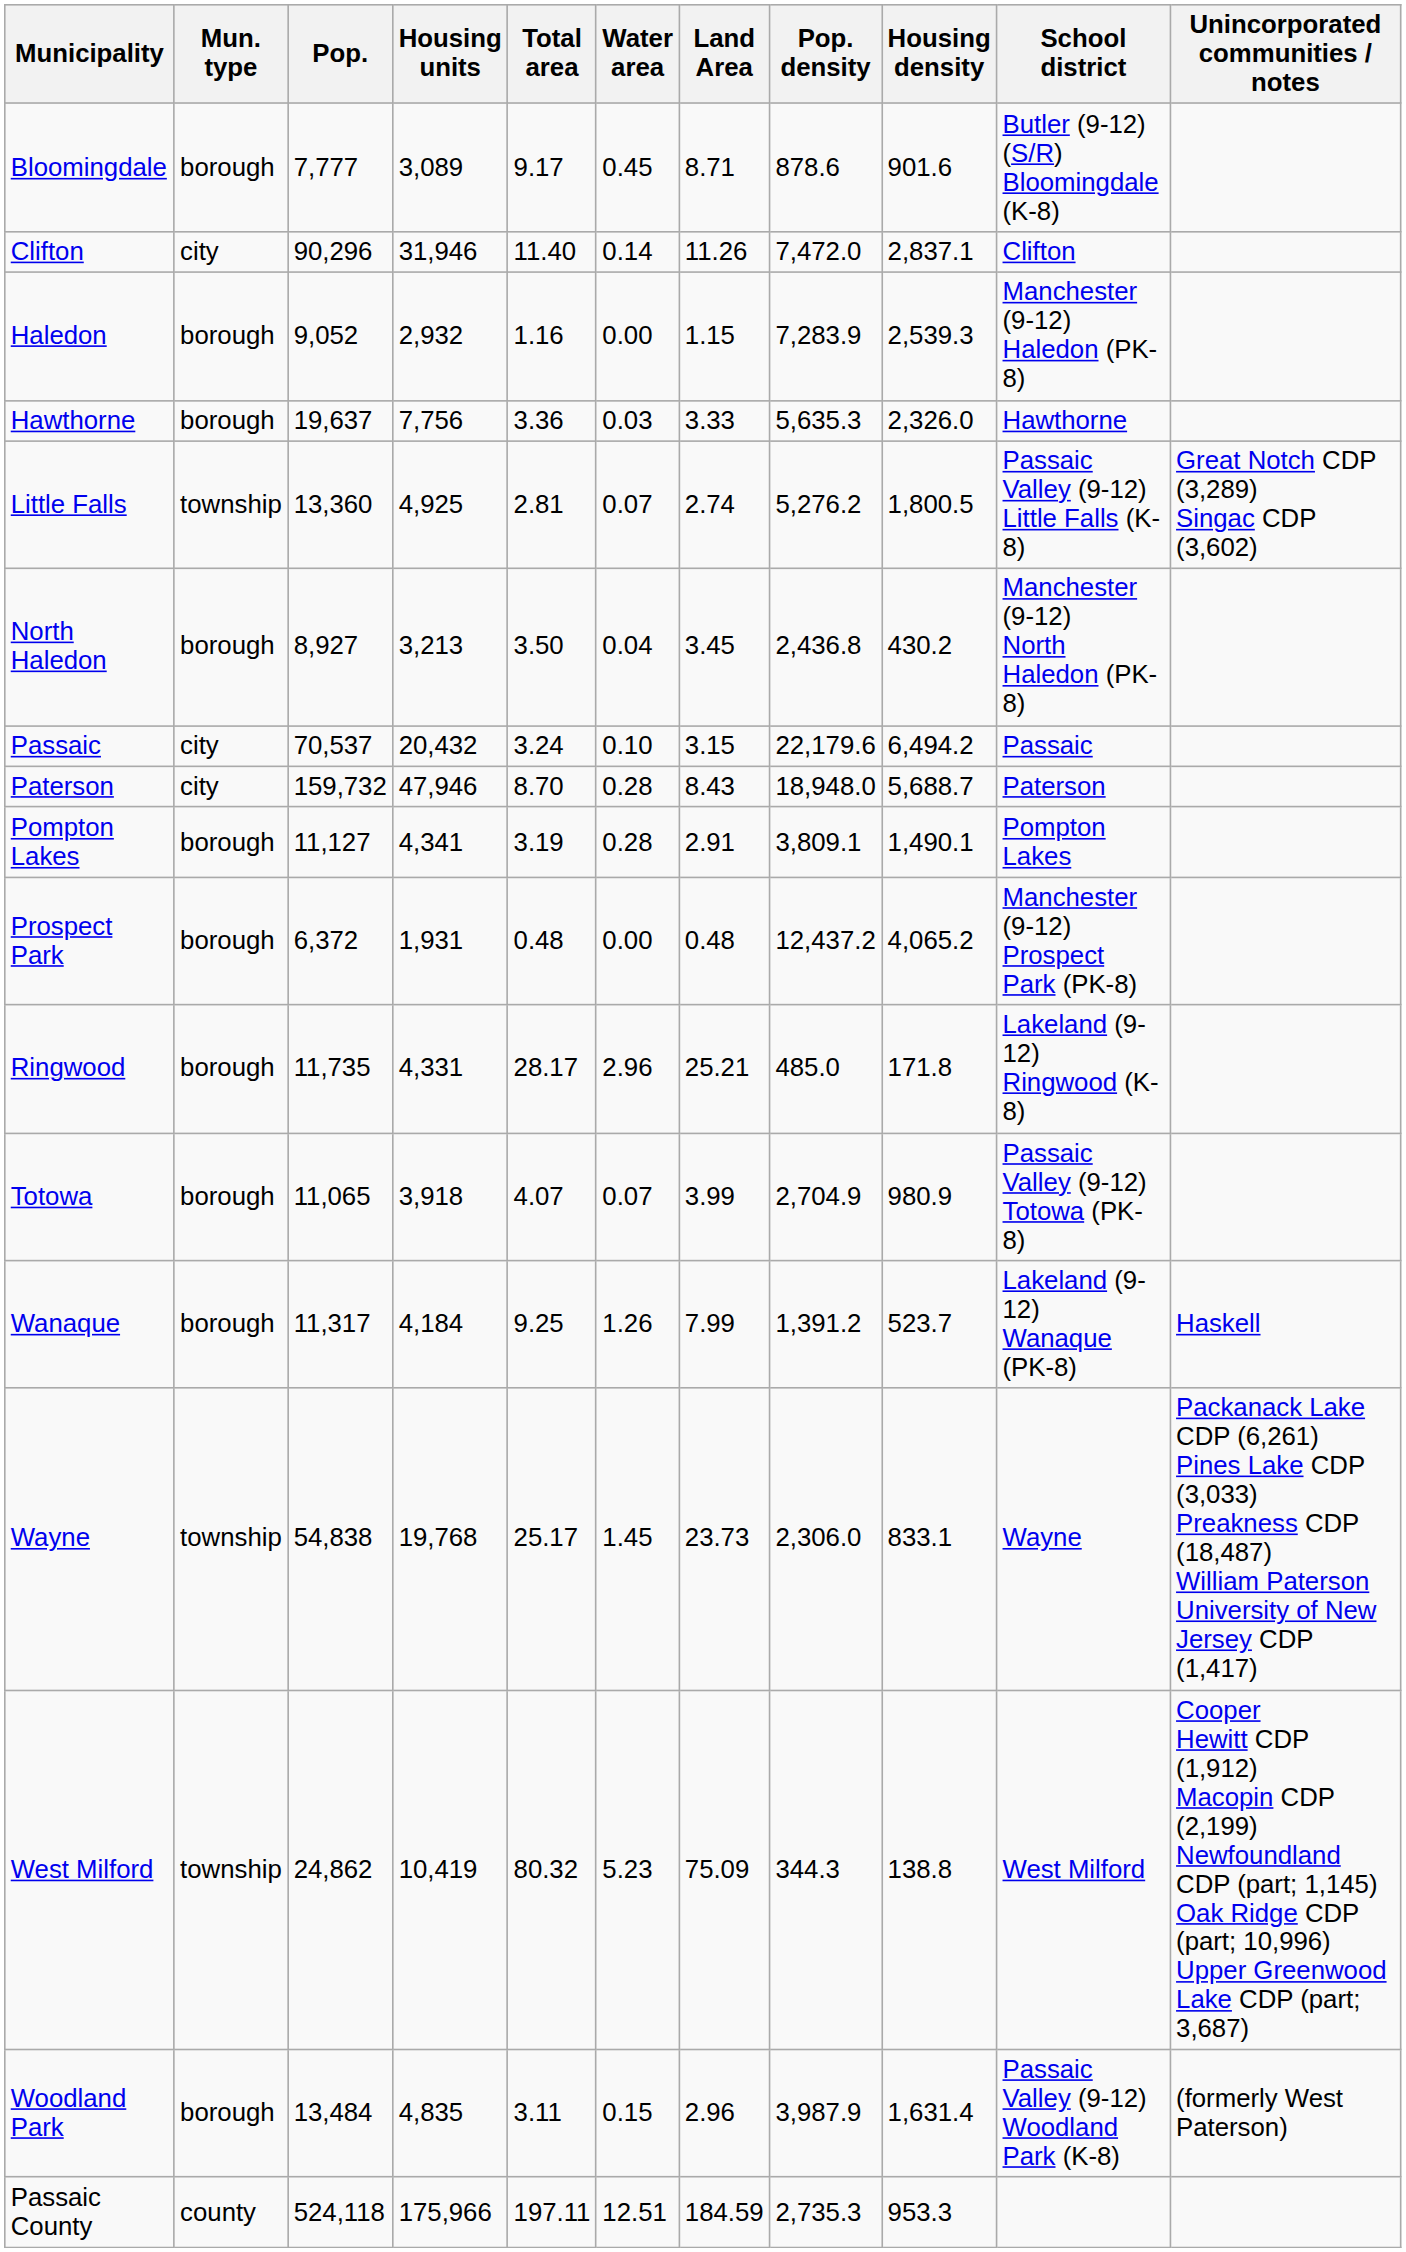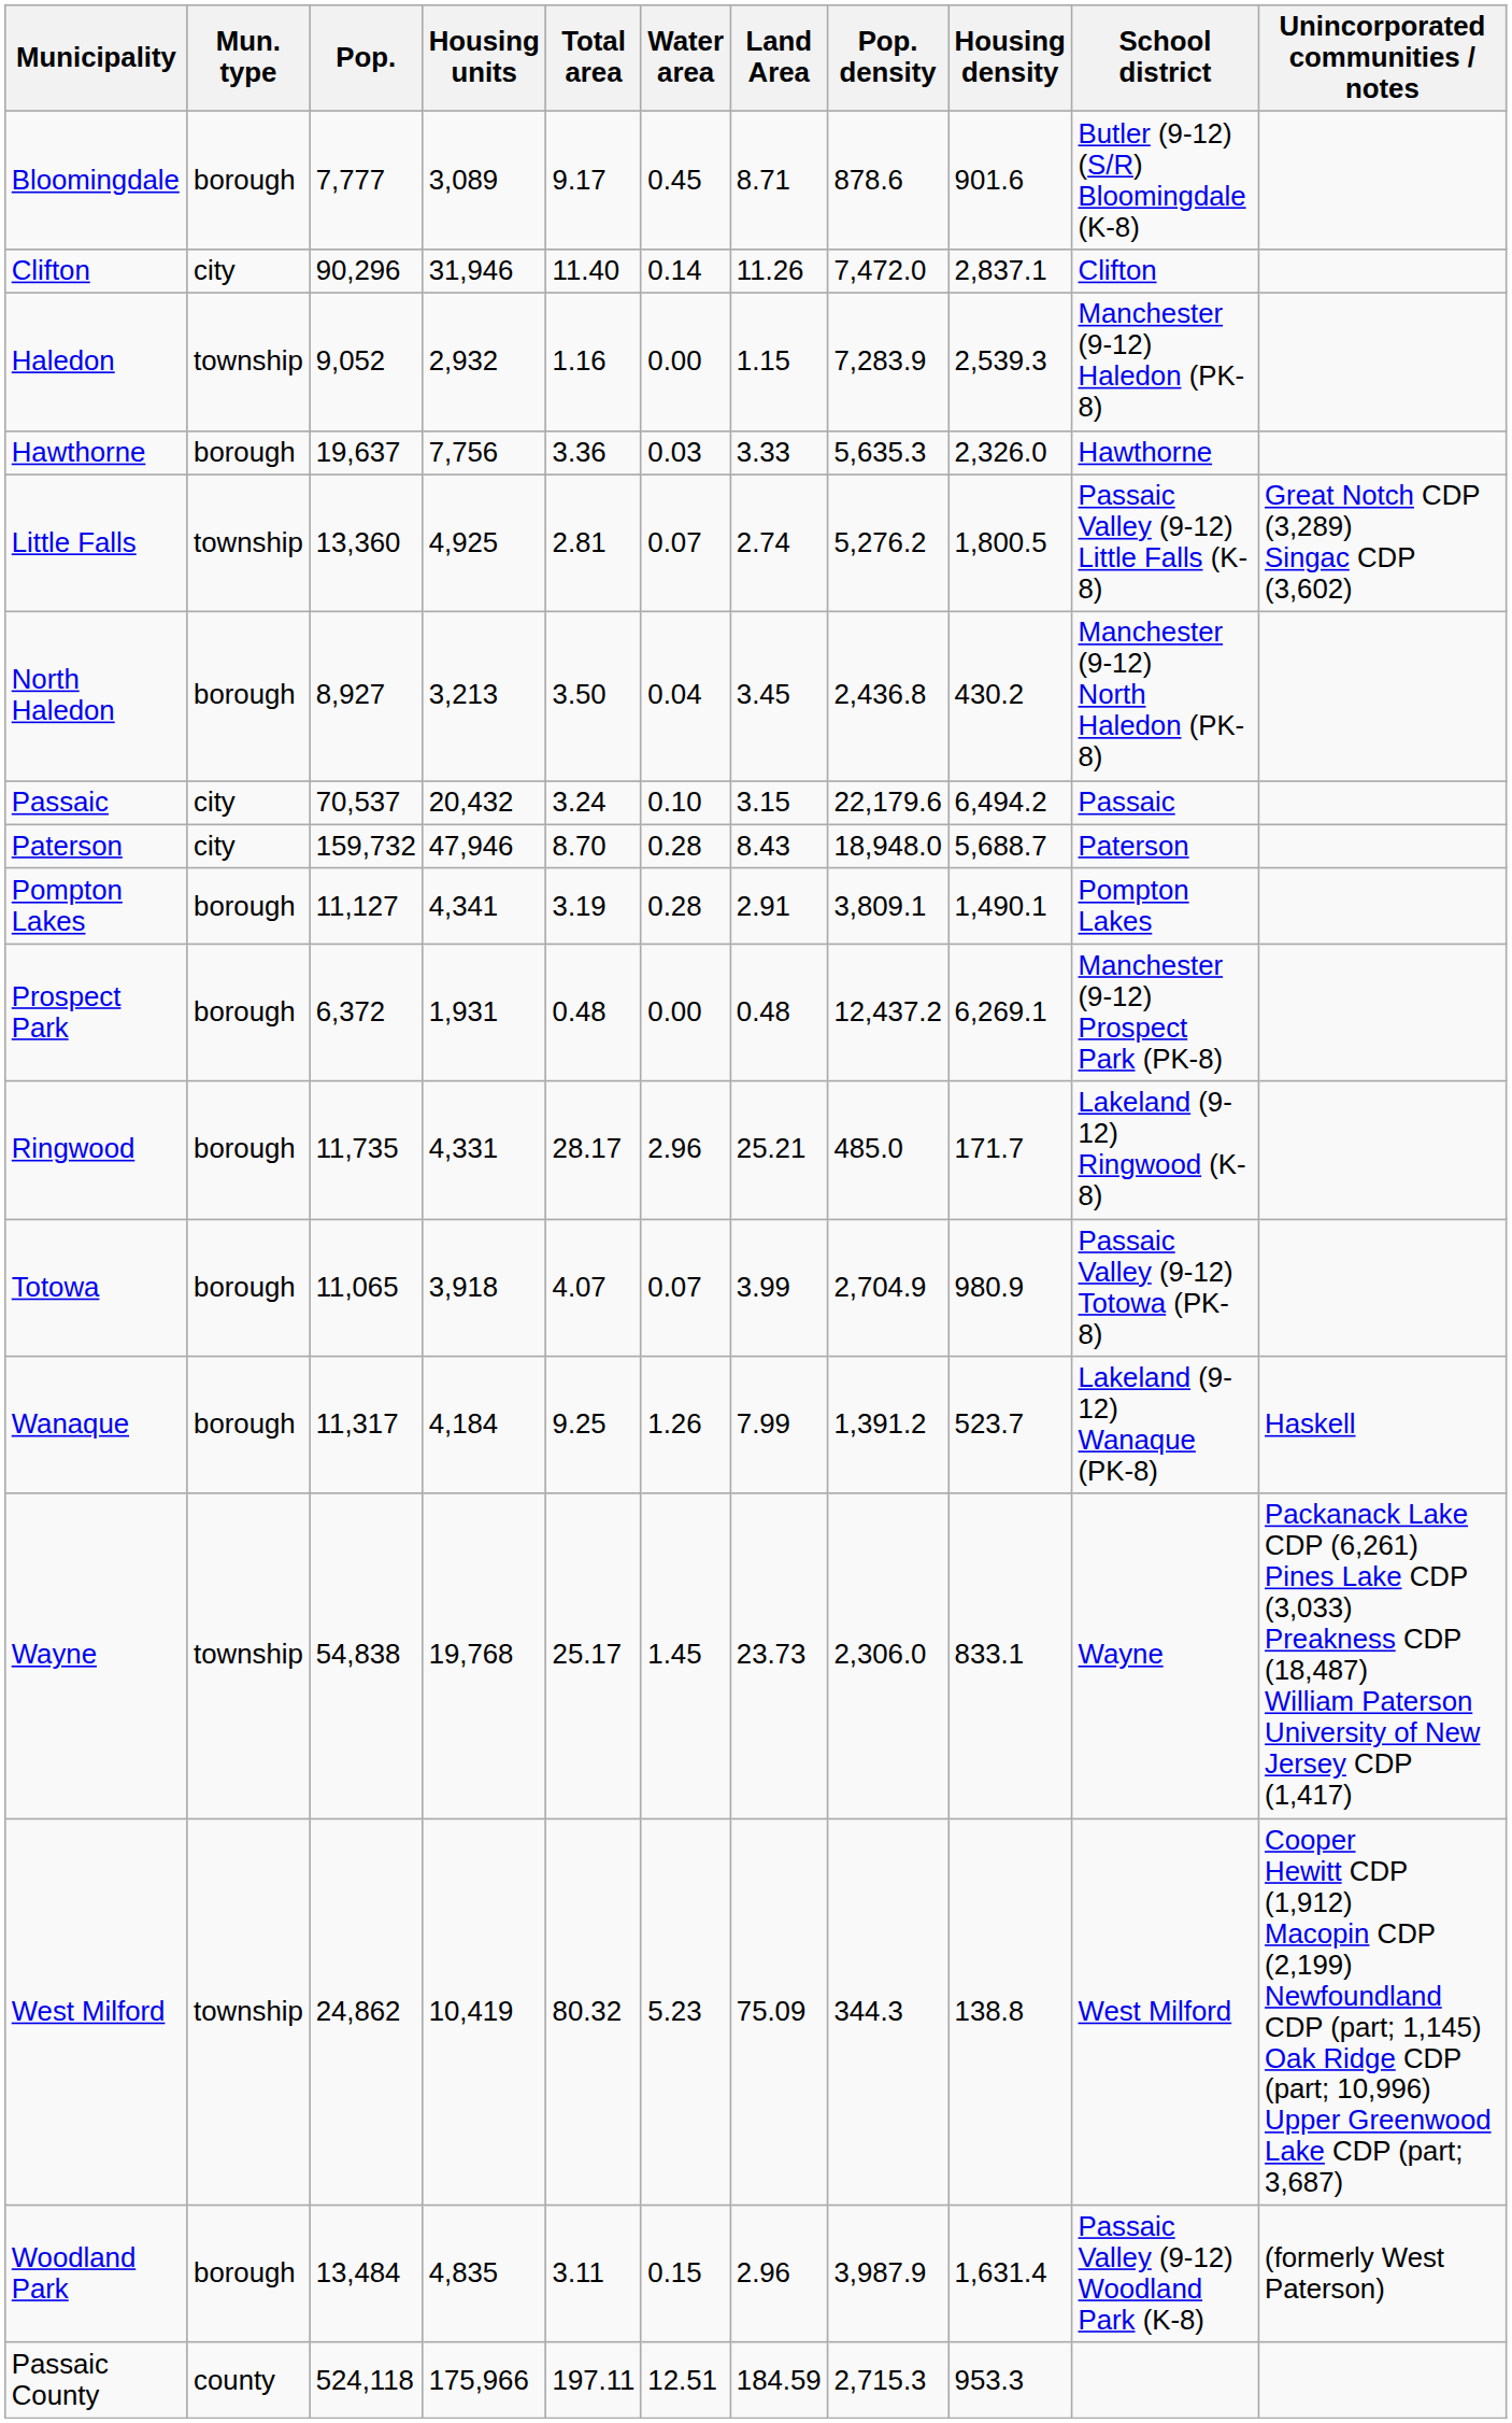 <table class="wikitable sortable">
 <tr>
 <th>Municipality</th>
 <th>Mun.<br>type</th>
 <th>Pop.</th>
 <th>Housing<br>units</th>
 <th>Total<br>area</th>
 <th>Water<br>area</th>
 <th>Land<br>Area</th>
 <th>Pop.<br>density</th>
 <th>Housing<br>density</th>
 <th>School district</th>
 <th>Unincorporated<br>communities / notes</th>
 </tr>
 <tr>
 <td><a href='#'>Bloomingdale</a></td>
 <td>borough</td>
 <td>7,777</td>
 <td>3,089</td>
 <td>9.17</td>
 <td>0.45</td>
 <td>8.71</td>
 <td>878.6</td>
 <td>901.6</td>
 <td><a href='#'>Butler</a> (9-12) (<a href='#'>S/R</a>)<br><a href='#'>Bloomingdale</a> (K-8)</td>
 <td></td>
 </tr>
 <tr>
 <td><a href='#'>Clifton</a></td>
 <td>city</td>
 <td>90,296</td>
 <td>31,946</td>
 <td>11.40</td>
 <td>0.14</td>
 <td>11.26</td>
 <td>7,472.0</td>
 <td>2,837.1</td>
 <td><a href='#'>Clifton</a></td>
 <td></td>
 </tr>
 <tr>
 <td><a href='#'>Haledon</a></td>
-<td>borough</td>
+<td>township</td>
 <td>9,052</td>
 <td>2,932</td>
 <td>1.16</td>
 <td>0.00</td>
 <td>1.15</td>
 <td>7,283.9</td>
 <td>2,539.3</td>
 <td><a href='#'>Manchester</a> (9-12)<br><a href='#'>Haledon</a> (PK-8)</td>
 <td></td>
 </tr>
 <tr>
 <td><a href='#'>Hawthorne</a></td>
 <td>borough</td>
 <td>19,637</td>
 <td>7,756</td>
 <td>3.36</td>
 <td>0.03</td>
 <td>3.33</td>
 <td>5,635.3</td>
 <td>2,326.0</td>
 <td><a href='#'>Hawthorne</a></td>
 <td></td>
 </tr>
 <tr>
 <td><a href='#'>Little Falls</a></td>
 <td>township</td>
 <td>13,360</td>
 <td>4,925</td>
 <td>2.81</td>
 <td>0.07</td>
 <td>2.74</td>
 <td>5,276.2</td>
 <td>1,800.5</td>
 <td><a href='#'>Passaic Valley</a> (9-12)<br><a href='#'>Little Falls</a> (K-8)</td>
 <td><a href='#'>Great Notch</a> CDP (3,289)<br><a href='#'>Singac</a> CDP (3,602)</td>
 </tr>
 <tr>
 <td><a href='#'>North Haledon</a></td>
 <td>borough</td>
 <td>8,927</td>
 <td>3,213</td>
 <td>3.50</td>
 <td>0.04</td>
 <td>3.45</td>
 <td>2,436.8</td>
 <td>430.2</td>
 <td><a href='#'>Manchester</a> (9-12)<br><a href='#'>North Haledon</a> (PK-8)</td>
 <td></td>
 </tr>
 <tr>
 <td><a href='#'>Passaic</a></td>
 <td>city</td>
 <td>70,537</td>
 <td>20,432</td>
 <td>3.24</td>
 <td>0.10</td>
 <td>3.15</td>
 <td>22,179.6</td>
 <td>6,494.2</td>
 <td><a href='#'>Passaic</a></td>
 <td></td>
 </tr>
 <tr>
 <td><a href='#'>Paterson</a></td>
 <td>city</td>
 <td>159,732</td>
 <td>47,946</td>
 <td>8.70</td>
 <td>0.28</td>
 <td>8.43</td>
 <td>18,948.0</td>
 <td>5,688.7</td>
 <td><a href='#'>Paterson</a></td>
 <td></td>
 </tr>
 <tr>
 <td><a href='#'>Pompton Lakes</a></td>
 <td>borough</td>
 <td>11,127</td>
 <td>4,341</td>
 <td>3.19</td>
 <td>0.28</td>
 <td>2.91</td>
 <td>3,809.1</td>
 <td>1,490.1</td>
 <td><a href='#'>Pompton Lakes</a></td>
 <td></td>
 </tr>
 <tr>
 <td><a href='#'>Prospect Park</a></td>
 <td>borough</td>
 <td>6,372</td>
 <td>1,931</td>
 <td>0.48</td>
 <td>0.00</td>
 <td>0.48</td>
 <td>12,437.2</td>
-<td>4,065.2</td>
+<td>6,269.1</td>
 <td><a href='#'>Manchester</a> (9-12)<br><a href='#'>Prospect Park</a> (PK-8)</td>
 <td></td>
 </tr>
 <tr>
 <td><a href='#'>Ringwood</a></td>
 <td>borough</td>
 <td>11,735</td>
 <td>4,331</td>
 <td>28.17</td>
 <td>2.96</td>
 <td>25.21</td>
 <td>485.0</td>
-<td>171.8</td>
+<td>171.7</td>
 <td><a href='#'>Lakeland</a> (9-12)<br><a href='#'>Ringwood</a> (K-8)</td>
 <td></td>
 </tr>
 <tr>
 <td><a href='#'>Totowa</a></td>
 <td>borough</td>
 <td>11,065</td>
 <td>3,918</td>
 <td>4.07</td>
 <td>0.07</td>
 <td>3.99</td>
 <td>2,704.9</td>
 <td>980.9</td>
 <td><a href='#'>Passaic Valley</a> (9-12)<br><a href='#'>Totowa</a> (PK-8)</td>
 <td></td>
 </tr>
 <tr>
 <td><a href='#'>Wanaque</a></td>
 <td>borough</td>
 <td>11,317</td>
 <td>4,184</td>
 <td>9.25</td>
 <td>1.26</td>
 <td>7.99</td>
 <td>1,391.2</td>
 <td>523.7</td>
 <td><a href='#'>Lakeland</a> (9-12)<br><a href='#'>Wanaque</a> (PK-8)</td>
 <td><a href='#'>Haskell</a></td>
 </tr>
 <tr>
 <td><a href='#'>Wayne</a></td>
 <td>township</td>
 <td>54,838</td>
 <td>19,768</td>
 <td>25.17</td>
 <td>1.45</td>
 <td>23.73</td>
 <td>2,306.0</td>
 <td>833.1</td>
 <td><a href='#'>Wayne</a></td>
 <td><a href='#'>Packanack Lake</a> CDP (6,261)<br><a href='#'>Pines Lake</a> CDP (3,033)<br><a href='#'>Preakness</a> CDP (18,487)<br><a href='#'>William Paterson University of New Jersey</a> CDP (1,417)</td>
 </tr>
 <tr>
 <td><a href='#'>West Milford</a></td>
 <td>township</td>
 <td>24,862</td>
 <td>10,419</td>
 <td>80.32</td>
 <td>5.23</td>
 <td>75.09</td>
 <td>344.3</td>
 <td>138.8</td>
 <td><a href='#'>West Milford</a></td>
 <td><a href='#'>Cooper</a><br><a href='#'>Hewitt</a> CDP (1,912)<br><a href='#'>Macopin</a> CDP (2,199)<br><a href='#'>Newfoundland</a> CDP (part; 1,145)<br><a href='#'>Oak Ridge</a> CDP (part; 10,996)<br><a href='#'>Upper Greenwood Lake</a> CDP (part; 3,687)</td>
 </tr>
 <tr>
 <td><a href='#'>Woodland Park</a></td>
 <td>borough</td>
 <td>13,484</td>
 <td>4,835</td>
 <td>3.11</td>
 <td>0.15</td>
 <td>2.96</td>
 <td>3,987.9</td>
 <td>1,631.4</td>
 <td><a href='#'>Passaic Valley</a> (9-12)<br><a href='#'>Woodland Park</a> (K-8)</td>
 <td>(formerly West<br>Paterson)</td>
 </tr>
 <tr>
 <td>Passaic County</td>
 <td>county</td>
 <td>524,118</td>
 <td>175,966</td>
 <td>197.11</td>
 <td>12.51</td>
 <td>184.59</td>
-<td>2,735.3</td>
+<td>2,715.3</td>
 <td>953.3</td>
 <td></td>
 </tr>
 </table>
